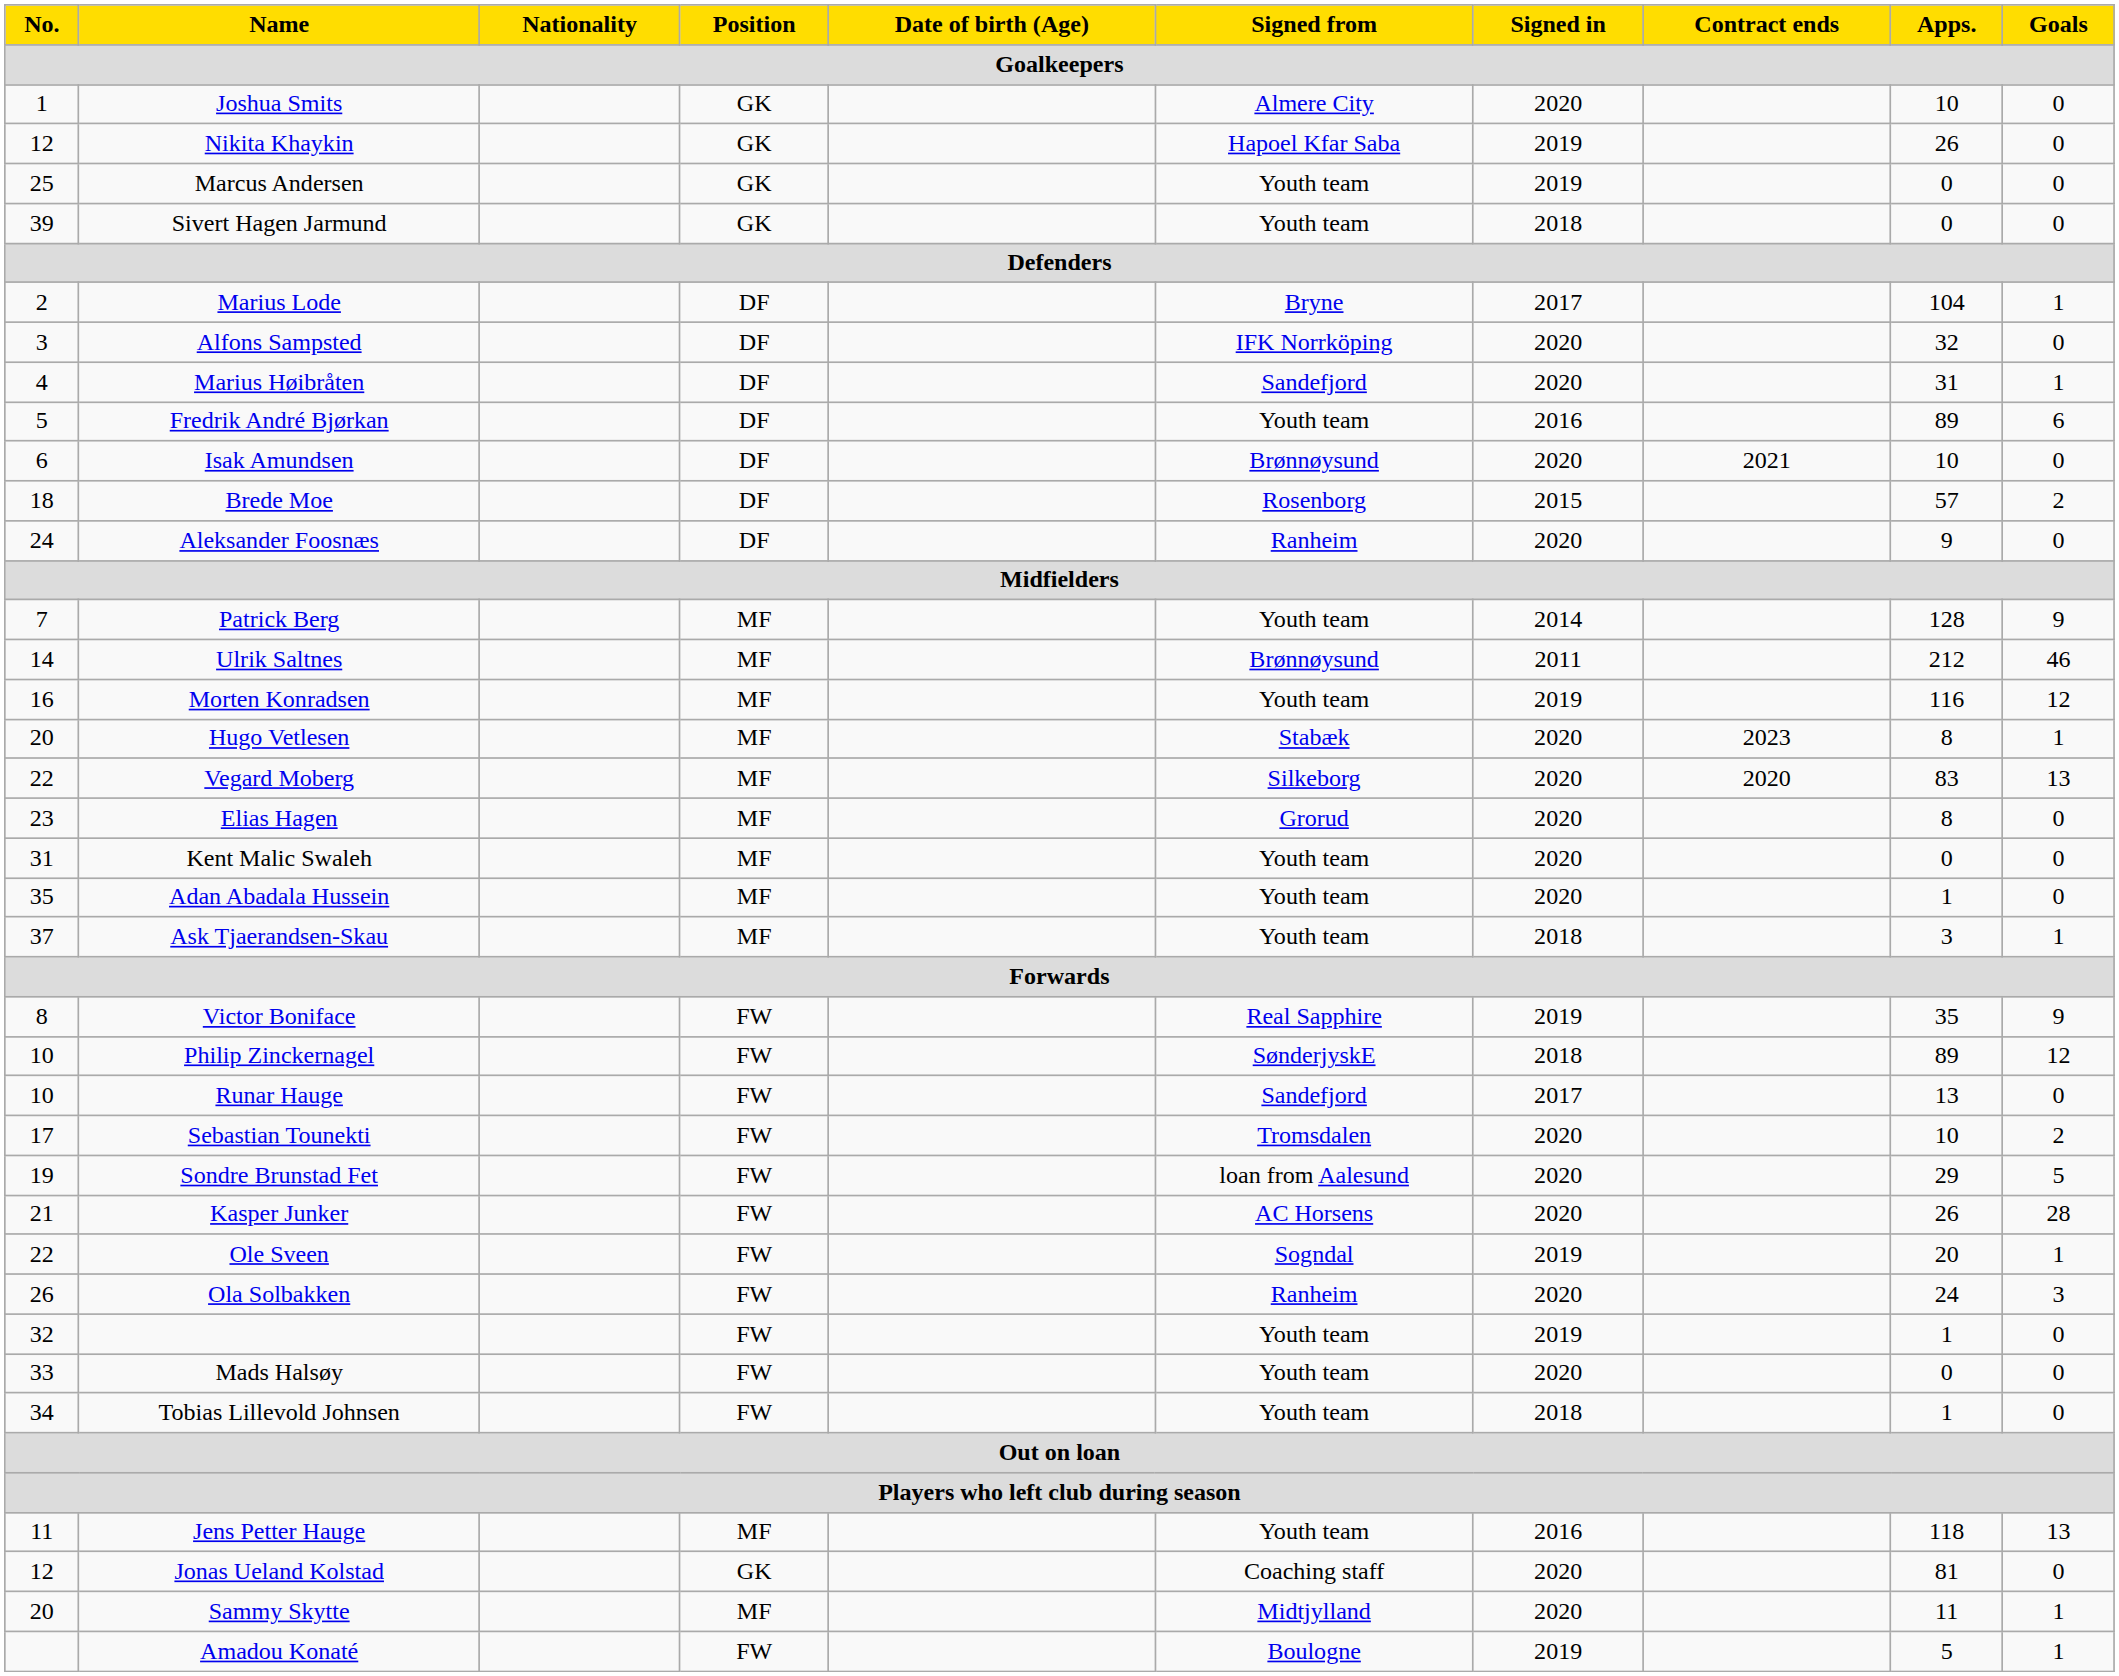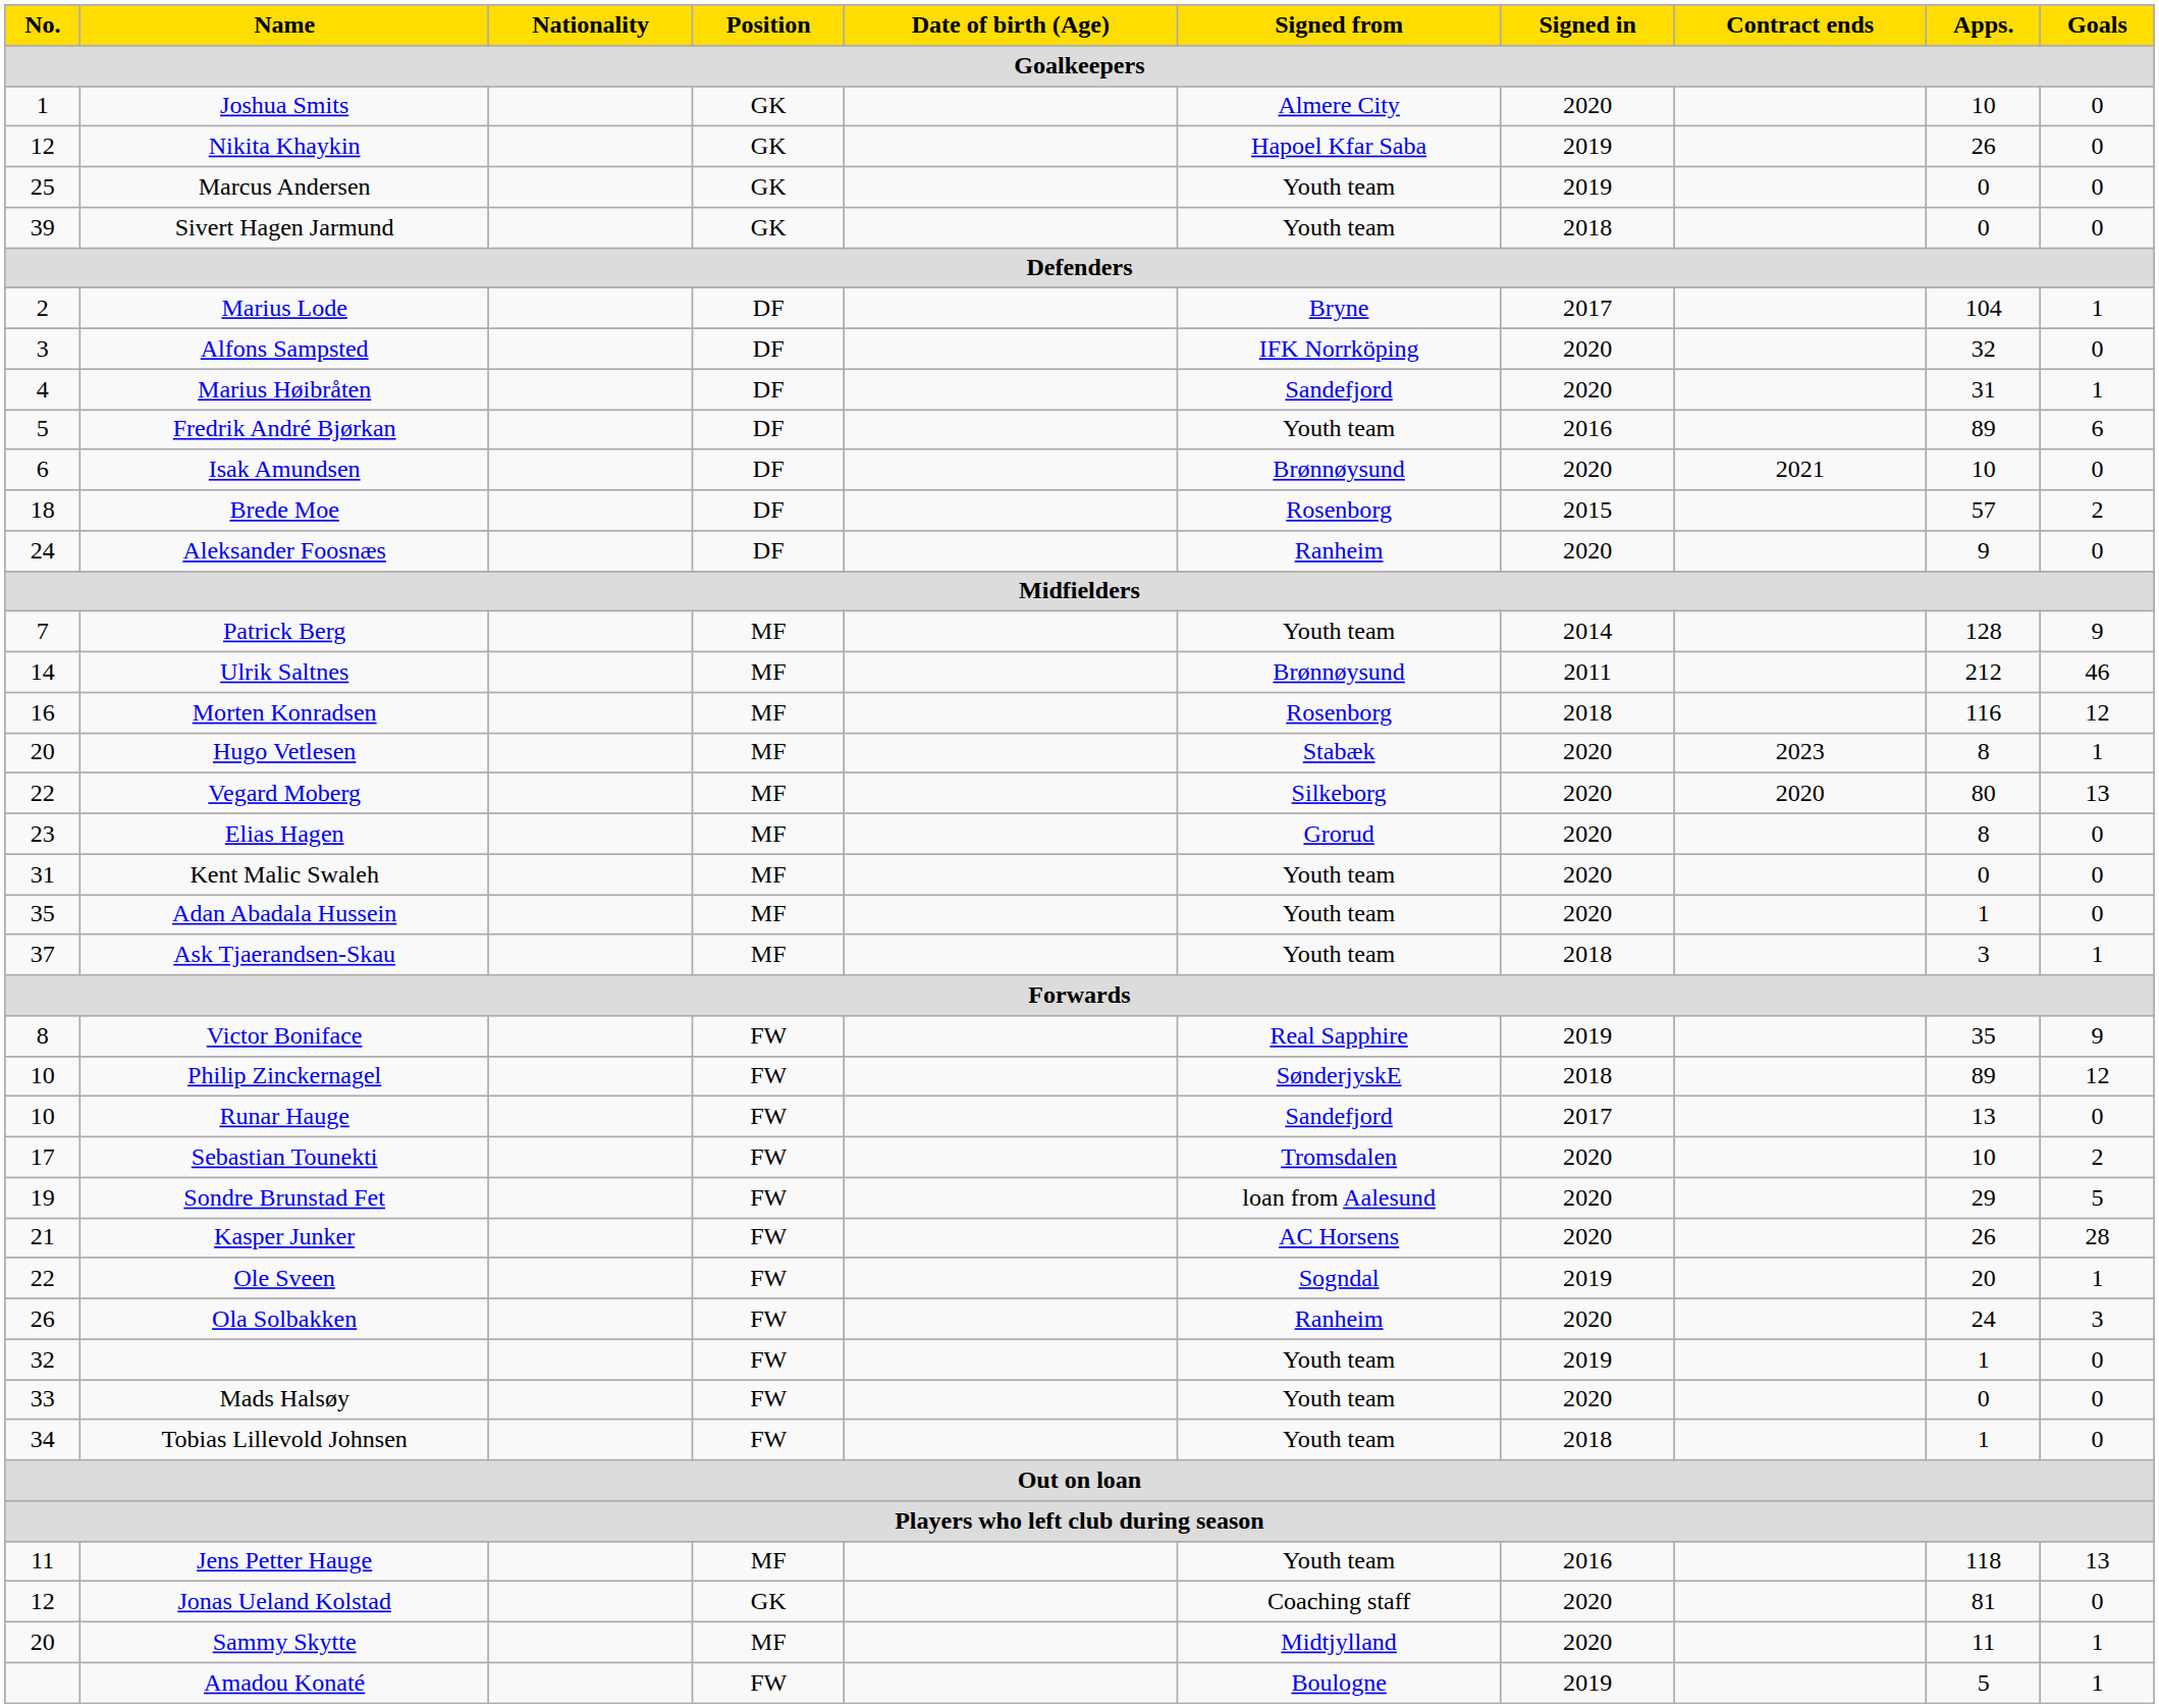 <table class="wikitable"  style="text-align:center; font-size:90%; width:100%;">
 <tr>
 <th style="background:#FFDD00; color:black; text-align:center;">No.</th>
 <th style="background:#FFDD00; color:black; text-align:center;">Name</th>
 <th style="background:#FFDD00; color:black; text-align:center;">Nationality</th>
 <th style="background:#FFDD00; color:black; text-align:center;">Position</th>
 <th style="background:#FFDD00; color:black; text-align:center;">Date of birth (Age)</th>
 <th style="background:#FFDD00; color:black; text-align:center;">Signed from</th>
 <th style="background:#FFDD00; color:black; text-align:center;">Signed in</th>
 <th style="background:#FFDD00; color:black; text-align:center;">Contract ends</th>
 <th style="background:#FFDD00; color:black; text-align:center;">Apps.</th>
 <th style="background:#FFDD00; color:black; text-align:center;">Goals</th>
 </tr>
 <tr>
 <th colspan="11"  style="background:#dcdcdc; text-align:center;">Goalkeepers</th>
 </tr>
 <tr>
 <td>1</td>
 <td><a href='#'>Joshua Smits</a></td>
 <td></td>
 <td>GK</td>
 <td></td>
 <td><a href='#'>Almere City</a></td>
 <td>2020</td>
 <td></td>
 <td>10</td>
 <td>0</td>
 </tr>
 <tr>
 <td>12</td>
 <td><a href='#'>Nikita Khaykin</a></td>
 <td></td>
 <td>GK</td>
 <td></td>
 <td><a href='#'>Hapoel Kfar Saba</a></td>
 <td>2019</td>
 <td></td>
 <td>26</td>
 <td>0</td>
 </tr>
 <tr>
 <td>25</td>
 <td>Marcus Andersen</td>
 <td></td>
 <td>GK</td>
 <td></td>
 <td>Youth team</td>
 <td>2019</td>
 <td></td>
 <td>0</td>
 <td>0</td>
 </tr>
 <tr>
 <td>39</td>
 <td>Sivert Hagen Jarmund</td>
 <td></td>
 <td>GK</td>
 <td></td>
 <td>Youth team</td>
 <td>2018</td>
 <td></td>
 <td>0</td>
 <td>0</td>
 </tr>
 <tr>
 <th colspan="11"  style="background:#dcdcdc; text-align:center;">Defenders</th>
 </tr>
 <tr>
 <td>2</td>
 <td><a href='#'>Marius Lode</a></td>
 <td></td>
 <td>DF</td>
 <td></td>
 <td><a href='#'>Bryne</a></td>
 <td>2017</td>
 <td></td>
 <td>104</td>
 <td>1</td>
 </tr>
 <tr>
 <td>3</td>
 <td><a href='#'>Alfons Sampsted</a></td>
 <td></td>
 <td>DF</td>
 <td></td>
 <td><a href='#'>IFK Norrköping</a></td>
 <td>2020</td>
 <td></td>
 <td>32</td>
 <td>0</td>
 </tr>
 <tr>
 <td>4</td>
 <td><a href='#'>Marius Høibråten</a></td>
 <td></td>
 <td>DF</td>
 <td></td>
 <td><a href='#'>Sandefjord</a></td>
 <td>2020</td>
 <td></td>
 <td>31</td>
 <td>1</td>
 </tr>
 <tr>
 <td>5</td>
 <td><a href='#'>Fredrik André Bjørkan</a></td>
 <td></td>
 <td>DF</td>
 <td></td>
 <td>Youth team</td>
 <td>2016</td>
 <td></td>
 <td>89</td>
 <td>6</td>
 </tr>
 <tr>
 <td>6</td>
 <td><a href='#'>Isak Amundsen</a></td>
 <td></td>
 <td>DF</td>
 <td></td>
 <td><a href='#'>Brønnøysund</a></td>
 <td>2020</td>
 <td>2021</td>
 <td>10</td>
 <td>0</td>
 </tr>
 <tr>
 <td>18</td>
 <td><a href='#'>Brede Moe</a></td>
 <td></td>
 <td>DF</td>
 <td></td>
 <td><a href='#'>Rosenborg</a></td>
 <td>2015</td>
 <td></td>
 <td>57</td>
 <td>2</td>
 </tr>
 <tr>
 <td>24</td>
 <td><a href='#'>Aleksander Foosnæs</a></td>
 <td></td>
 <td>DF</td>
 <td></td>
 <td><a href='#'>Ranheim</a></td>
 <td>2020</td>
 <td></td>
 <td>9</td>
 <td>0</td>
 </tr>
 <tr>
 <th colspan="11"  style="background:#dcdcdc; text-align:center;">Midfielders</th>
 </tr>
 <tr>
 <td>7</td>
 <td><a href='#'>Patrick Berg</a></td>
 <td></td>
 <td>MF</td>
 <td></td>
 <td>Youth team</td>
 <td>2014</td>
 <td></td>
 <td>128</td>
 <td>9</td>
 </tr>
 <tr>
 <td>14</td>
 <td><a href='#'>Ulrik Saltnes</a></td>
 <td></td>
 <td>MF</td>
 <td></td>
 <td><a href='#'>Brønnøysund</a></td>
 <td>2011</td>
 <td></td>
 <td>212</td>
 <td>46</td>
 </tr>
 <tr>
 <td>16</td>
 <td><a href='#'>Morten Konradsen</a></td>
 <td></td>
 <td>MF</td>
 <td></td>
-<td>Youth team</td>
-<td>2019</td>
+<td><a href='#'>Rosenborg</a></td>
+<td>2018</td>
 <td></td>
 <td>116</td>
 <td>12</td>
 </tr>
 <tr>
 <td>20</td>
 <td><a href='#'>Hugo Vetlesen</a></td>
 <td></td>
 <td>MF</td>
 <td></td>
 <td><a href='#'>Stabæk</a></td>
 <td>2020</td>
 <td>2023</td>
 <td>8</td>
 <td>1</td>
 </tr>
 <tr>
 <td>22</td>
 <td><a href='#'>Vegard Moberg</a></td>
 <td></td>
 <td>MF</td>
 <td></td>
 <td><a href='#'>Silkeborg</a></td>
 <td>2020</td>
 <td>2020</td>
-<td>83</td>
+<td>80</td>
 <td>13</td>
 </tr>
 <tr>
 <td>23</td>
 <td><a href='#'>Elias Hagen</a></td>
 <td></td>
 <td>MF</td>
 <td></td>
 <td><a href='#'>Grorud</a></td>
 <td>2020</td>
 <td></td>
 <td>8</td>
 <td>0</td>
 </tr>
 <tr>
 <td>31</td>
 <td>Kent Malic Swaleh</td>
 <td></td>
 <td>MF</td>
 <td></td>
 <td>Youth team</td>
 <td>2020</td>
 <td></td>
 <td>0</td>
 <td>0</td>
 </tr>
 <tr>
 <td>35</td>
 <td><a href='#'>Adan Abadala Hussein</a></td>
 <td></td>
 <td>MF</td>
 <td></td>
 <td>Youth team</td>
 <td>2020</td>
 <td></td>
 <td>1</td>
 <td>0</td>
 </tr>
 <tr>
 <td>37</td>
 <td><a href='#'>Ask Tjaerandsen-Skau</a></td>
 <td></td>
 <td>MF</td>
 <td></td>
 <td>Youth team</td>
 <td>2018</td>
 <td></td>
 <td>3</td>
 <td>1</td>
 </tr>
 <tr>
 <th colspan="11"  style="background:#dcdcdc; text-align:center;">Forwards</th>
 </tr>
 <tr>
 <td>8</td>
 <td><a href='#'>Victor Boniface</a></td>
 <td></td>
 <td>FW</td>
 <td></td>
 <td><a href='#'>Real Sapphire</a></td>
 <td>2019</td>
 <td></td>
 <td>35</td>
 <td>9</td>
 </tr>
 <tr>
 <td>10</td>
 <td><a href='#'>Philip Zinckernagel</a></td>
 <td></td>
 <td>FW</td>
 <td></td>
 <td><a href='#'>SønderjyskE</a></td>
 <td>2018</td>
 <td></td>
 <td>89</td>
 <td>12</td>
 </tr>
 <tr>
 <td>10</td>
 <td><a href='#'>Runar Hauge</a></td>
 <td></td>
 <td>FW</td>
 <td></td>
 <td><a href='#'>Sandefjord</a></td>
 <td>2017</td>
 <td></td>
 <td>13</td>
 <td>0</td>
 </tr>
 <tr>
 <td>17</td>
 <td><a href='#'>Sebastian Tounekti</a></td>
 <td></td>
 <td>FW</td>
 <td></td>
 <td><a href='#'>Tromsdalen</a></td>
 <td>2020</td>
 <td></td>
 <td>10</td>
 <td>2</td>
 </tr>
 <tr>
 <td>19</td>
 <td><a href='#'>Sondre Brunstad Fet</a></td>
 <td></td>
 <td>FW</td>
 <td></td>
 <td>loan from <a href='#'>Aalesund</a></td>
 <td>2020</td>
 <td></td>
 <td>29</td>
 <td>5</td>
 </tr>
 <tr>
 <td>21</td>
 <td><a href='#'>Kasper Junker</a></td>
 <td></td>
 <td>FW</td>
 <td></td>
 <td><a href='#'>AC Horsens</a></td>
 <td>2020</td>
 <td></td>
 <td>26</td>
 <td>28</td>
 </tr>
 <tr>
 <td>22</td>
 <td><a href='#'>Ole Sveen</a></td>
 <td></td>
 <td>FW</td>
 <td></td>
 <td><a href='#'>Sogndal</a></td>
 <td>2019</td>
 <td></td>
 <td>20</td>
 <td>1</td>
 </tr>
 <tr>
 <td>26</td>
 <td><a href='#'>Ola Solbakken</a></td>
 <td></td>
 <td>FW</td>
 <td></td>
 <td><a href='#'>Ranheim</a></td>
 <td>2020</td>
 <td></td>
 <td>24</td>
 <td>3</td>
 </tr>
 <tr>
 <td>32</td>
 <td></td>
 <td></td>
 <td>FW</td>
 <td></td>
 <td>Youth team</td>
 <td>2019</td>
 <td></td>
 <td>1</td>
 <td>0</td>
 </tr>
 <tr>
 <td>33</td>
 <td>Mads Halsøy</td>
 <td></td>
 <td>FW</td>
 <td></td>
 <td>Youth team</td>
 <td>2020</td>
 <td></td>
 <td>0</td>
 <td>0</td>
 </tr>
 <tr>
 <td>34</td>
 <td>Tobias Lillevold Johnsen</td>
 <td></td>
 <td>FW</td>
 <td></td>
 <td>Youth team</td>
 <td>2018</td>
 <td></td>
 <td>1</td>
 <td>0</td>
 </tr>
 <tr>
 <th colspan="11"  style="background:#dcdcdc; text-align:center;">Out on loan</th>
 </tr>
 <tr>
 <th colspan="11"  style="background:#dcdcdc; text-align:center;">Players who left club during season</th>
 </tr>
 <tr>
 <td>11</td>
 <td><a href='#'>Jens Petter Hauge</a></td>
 <td></td>
 <td>MF</td>
 <td></td>
 <td>Youth team</td>
 <td>2016</td>
 <td></td>
 <td>118</td>
 <td>13</td>
 </tr>
 <tr>
 <td>12</td>
 <td><a href='#'>Jonas Ueland Kolstad</a></td>
 <td></td>
 <td>GK</td>
 <td></td>
 <td>Coaching staff</td>
 <td>2020</td>
 <td></td>
 <td>81</td>
 <td>0</td>
 </tr>
 <tr>
 <td>20</td>
 <td><a href='#'>Sammy Skytte</a></td>
 <td></td>
 <td>MF</td>
 <td></td>
 <td><a href='#'>Midtjylland</a></td>
 <td>2020</td>
 <td></td>
 <td>11</td>
 <td>1</td>
 </tr>
 <tr>
 <td></td>
 <td><a href='#'>Amadou Konaté</a></td>
 <td></td>
 <td>FW</td>
 <td></td>
 <td><a href='#'>Boulogne</a></td>
 <td>2019</td>
 <td></td>
 <td>5</td>
 <td>1</td>
 </tr>
 </table>
